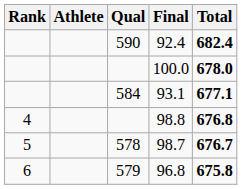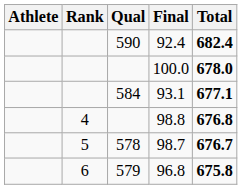 <table class="wikitable sortable" style="text-align:center">
 <tr>
+<th>Athlete</th>
 <th>Rank</th>
-<th>Athlete</th>
 <th>Qual</th>
 <th>Final</th>
 <th>Total</th>
 </tr>
 <tr>
+<td align=left></td>
 <td></td>
-<td align=left></td>
 <td>590</td>
 <td>92.4</td>
 <td><strong>682.4</strong></td>
 </tr>
 <tr>
+<td align=left></td>
 <td></td>
-<td align=left></td>
 <td></td>
 <td>100.0</td>
 <td><strong>678.0</strong></td>
 </tr>
 <tr>
+<td align=left></td>
 <td></td>
-<td align=left></td>
 <td>584</td>
 <td>93.1</td>
 <td><strong>677.1</strong></td>
 </tr>
 <tr>
+<td align=left></td>
 <td>4</td>
-<td align=left></td>
 <td></td>
 <td>98.8</td>
 <td><strong>676.8</strong></td>
 </tr>
 <tr>
+<td align=left></td>
 <td>5</td>
-<td align=left></td>
 <td>578</td>
 <td>98.7</td>
 <td><strong>676.7</strong></td>
 </tr>
 <tr>
+<td align=left></td>
 <td>6</td>
-<td align=left></td>
 <td>579</td>
 <td>96.8</td>
 <td><strong>675.8</strong></td>
 </tr>
 </table>
